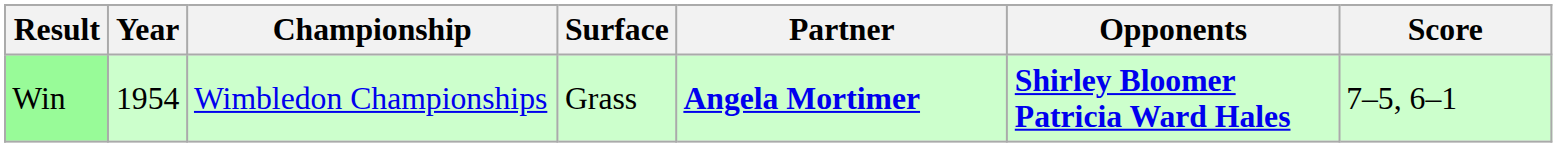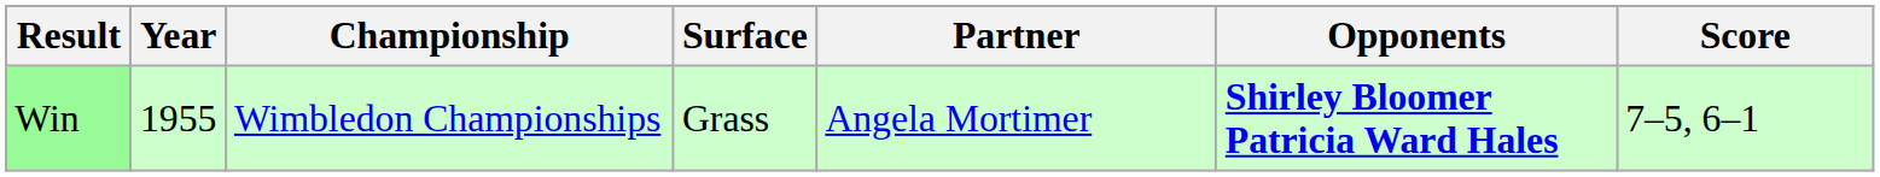 <table class="sortable wikitable">
 <tr>
 <th style="width:45px">Result</th>
 <th style="width:30px">Year</th>
 <th style="width:180px">Championship</th>
 <th style="width:50px">Surface</th>
 <th style="width:160px">Partner</th>
 <th style="width:160px">Opponents</th>
 <th style="width:100px" class="unsortable">Score</th>
 </tr>
 <tr style="background:#cfc;">
 <td style="background:#98fb98;">Win</td>
-<td>1954</td>
+<td>1955</td>
 <td><a href='#'>Wimbledon Championships</a></td>
 <td>Grass</td>
-<td><strong> <a href='#'>Angela Mortimer</a></strong></td>
+<td> <a href='#'>Angela Mortimer</a></td>
 <td><strong> <a href='#'>Shirley Bloomer</a><br>  <a href='#'>Patricia Ward Hales</a></strong></td>
 <td>7–5, 6–1</td>
 </tr>
 </table>
